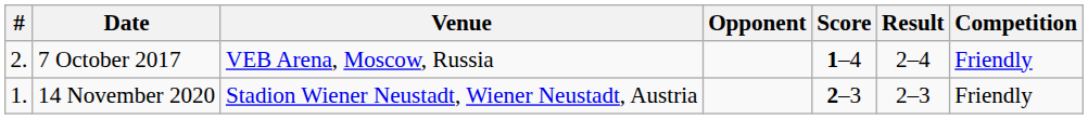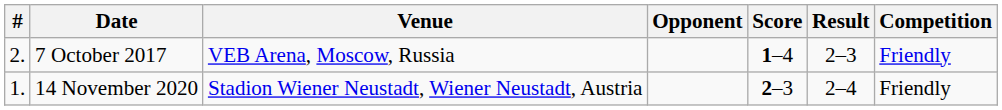 <table class="wikitable">
 <tr>
 <th>#</th>
 <th>Date</th>
 <th>Venue</th>
 <th>Opponent</th>
 <th>Score</th>
 <th>Result</th>
 <th>Competition</th>
 </tr>
 <tr>
 <td>2.</td>
 <td>7 October 2017</td>
 <td><a href='#'>VEB Arena</a>, <a href='#'>Moscow</a>, Russia</td>
 <td></td>
 <td align=center><strong>1</strong>–4</td>
-<td align=center>2–4</td>
+<td align=center>2–3</td>
 <td><a href='#'>Friendly</a></td>
 </tr>
 <tr>
 <td>1.</td>
 <td>14 November 2020</td>
 <td><a href='#'>Stadion Wiener Neustadt</a>, <a href='#'>Wiener Neustadt</a>, Austria</td>
 <td></td>
 <td align=center><strong>2</strong>–3</td>
-<td align=center>2–3</td>
+<td align=center>2–4</td>
 <td>Friendly</td>
 </tr>
 </table>
